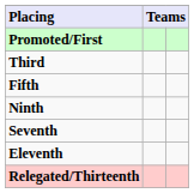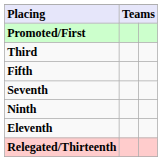 <table class=wikitable>
 <tr>
 </tr>
 <tr style="background: #E6E6FA;">
 <td><strong>Placing</strong></td>
 <td colspan="2" style="text-align:center"><strong>Teams</strong></td>
 </tr>
 <tr style="background: #ccffcc;">
 <td><strong>Promoted/First</strong></td>
 <td></td>
 <td></td>
 </tr>
 <tr>
 <td><strong>Third</strong></td>
 <td></td>
 <td></td>
 </tr>
 <tr>
 <td><strong>Fifth</strong></td>
 <td></td>
 <td></td>
 </tr>
 <tr>
-<td><strong>Ninth</strong></td>
+<td><strong>Seventh</strong></td>
 <td></td>
 <td></td>
 </tr>
 <tr>
-<td><strong>Seventh</strong></td>
+<td><strong>Ninth</strong></td>
 <td></td>
 <td></td>
 </tr>
 <tr>
 <td><strong>Eleventh</strong></td>
 <td></td>
 <td></td>
 </tr>
 <tr style="background: #ffcccc;">
 <td><strong>Relegated/Thirteenth</strong></td>
 <td></td>
 <td></td>
 </tr>
 </table>
